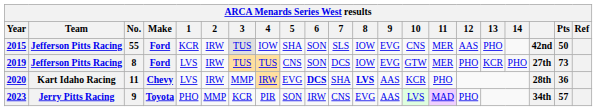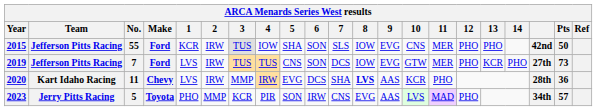 <table class="wikitable" style="text-align:center; font-size:75%">
 <tr>
 <th colspan=23><a href='#'>ARCA Menards Series West</a> results</th>
 </tr>
 <tr>
 <th>Year</th>
 <th>Team</th>
 <th>No.</th>
 <th>Make</th>
 <th>1</th>
 <th>2</th>
 <th>3</th>
 <th>4</th>
 <th>5</th>
 <th>6</th>
 <th>7</th>
 <th>8</th>
 <th>9</th>
 <th>10</th>
 <th>11</th>
 <th>12</th>
 <th>13</th>
 <th>14</th>
 <th></th>
 <th>Pts</th>
 <th>Ref</th>
 </tr>
 <tr>
 <th><a href='#'>2015</a></th>
 <th><a href='#'>Jefferson Pitts Racing</a></th>
 <th>55</th>
 <th><a href='#'>Ford</a></th>
 <td><a href='#'>KCR</a></td>
 <td><a href='#'>IRW</a></td>
 <td style="background:#DFDFDF;"><a href='#'>TUS</a><br></td>
 <td><a href='#'>IOW</a></td>
 <td><a href='#'>SHA</a></td>
 <td><a href='#'>SON</a></td>
 <td><a href='#'>SLS</a></td>
 <td><a href='#'>IOW</a></td>
 <td><a href='#'>EVG</a></td>
 <td><a href='#'>CNS</a></td>
 <td><a href='#'>MER</a></td>
-<td><a href='#'>AAS</a></td>
+<td><a href='#'>PHO</a></td>
 <td><a href='#'>PHO</a></td>
 <td></td>
 <th>42nd</th>
 <th>50</th>
 <th></th>
 </tr>
 <tr>
 <th><a href='#'>2019</a></th>
 <th><a href='#'>Jefferson Pitts Racing</a></th>
-<th>8</th>
+<th>7</th>
 <th><a href='#'>Ford</a></th>
 <td><a href='#'>LVS</a></td>
 <td><a href='#'>IRW</a></td>
 <td style="background:#FFDF9F;"><a href='#'>TUS</a><br></td>
 <td style="background:#FFDF9F;"><a href='#'>TUS</a><br></td>
 <td><a href='#'>CNS</a></td>
 <td><a href='#'>SON</a></td>
 <td><a href='#'>DCS</a></td>
 <td><a href='#'>IOW</a></td>
 <td><a href='#'>EVG</a></td>
 <td><a href='#'>GTW</a></td>
 <td><a href='#'>MER</a></td>
 <td><a href='#'>PHO</a></td>
 <td><a href='#'>KCR</a></td>
 <td><a href='#'>PHO</a></td>
 <th>27th</th>
 <th>73</th>
 <th></th>
 </tr>
 <tr>
 <th><a href='#'>2020</a></th>
 <th>Kart Idaho Racing</th>
 <th>11</th>
 <th><a href='#'>Chevy</a></th>
 <td><a href='#'>LVS</a></td>
 <td><a href='#'>IRW</a></td>
 <td><a href='#'>MMP</a></td>
 <td style="background:#FFDF9F;"><a href='#'>IRW</a><br></td>
 <td><a href='#'>EVG</a></td>
-<td><strong><a href='#'>DCS</a></strong></td>
+<td><a href='#'>DCS</a></td>
 <td><a href='#'>SHA</a></td>
 <td><strong><a href='#'>LVS</a></strong></td>
 <td><a href='#'>AAS</a></td>
 <td><a href='#'>KCR</a></td>
 <td><a href='#'>PHO</a></td>
 <td colspan=3></td>
 <th>28th</th>
 <th>36</th>
 <th></th>
 </tr>
 <tr>
 <th><a href='#'>2023</a></th>
 <th><a href='#'>Jerry Pitts Racing</a></th>
-<th>9</th>
+<th>5</th>
 <th><a href='#'>Toyota</a></th>
 <td><a href='#'>PHO</a></td>
 <td><a href='#'>MMP</a></td>
 <td><a href='#'>KCR</a></td>
 <td><a href='#'>PIR</a></td>
 <td><a href='#'>SON</a></td>
 <td><a href='#'>IRW</a></td>
 <td><a href='#'>CNS</a></td>
 <td><a href='#'>EVG</a></td>
 <td><a href='#'>AAS</a></td>
 <td style="background:#DFFFDF;"><a href='#'>LVS</a><br></td>
 <td style="background:#EFCFFF;"><a href='#'>MAD</a><br></td>
 <td><a href='#'>PHO</a></td>
 <td colspan=2></td>
 <th>34th</th>
 <th>57</th>
 <th></th>
 </tr>
 </table>
